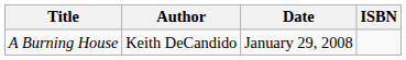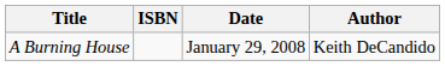 <table class="wikitable">
 <tr>
 <th>Title</th>
+<th>ISBN</th>
+<th>Date</th>
 <th>Author</th>
-<th>Date</th>
-<th>ISBN</th>
 </tr>
 <tr>
 <td><em>A Burning House</em></td>
+<td></td>
+<td>January 29, 2008</td>
 <td>Keith DeCandido</td>
-<td>January 29, 2008</td>
-<td></td>
 </tr>
 </table>
